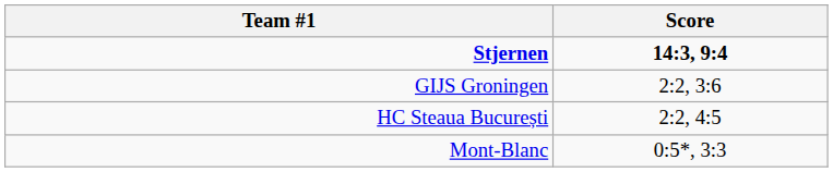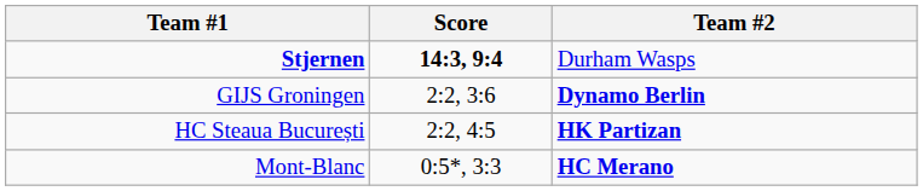 <table class="wikitable" style="text-align: center;">
 <tr>
 <th width=22%>Team #1</th>
 <th width=11%>Score</th>
+<th width=22%>Team #2</th>
 </tr>
 <tr>
 <td style="text-align: right;"><strong><a href='#'>Stjernen</a></strong> </td>
 <td><strong>14:3, 9:4</strong></td>
+<td style="text-align: left;"> <a href='#'>Durham Wasps</a></td>
 </tr>
 <tr>
 <td style="text-align: right;"><a href='#'>GIJS Groningen</a> </td>
 <td>2:2, 3:6</td>
+<td style="text-align: left;"> <strong><a href='#'>Dynamo Berlin</a></strong></td>
 </tr>
 <tr>
 <td style="text-align: right;"><a href='#'>HC Steaua București</a> </td>
 <td>2:2, 4:5</td>
+<td style="text-align: left;"> <strong><a href='#'>HK Partizan</a></strong></td>
 </tr>
 <tr>
 <td style="text-align: right;"><a href='#'>Mont-Blanc</a> </td>
 <td>0:5*, 3:3</td>
+<td style="text-align: left;"> <strong><a href='#'>HC Merano</a></strong></td>
 </tr>
 </table>
